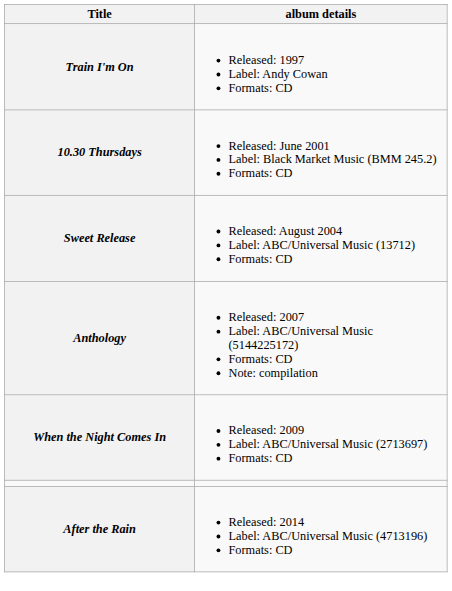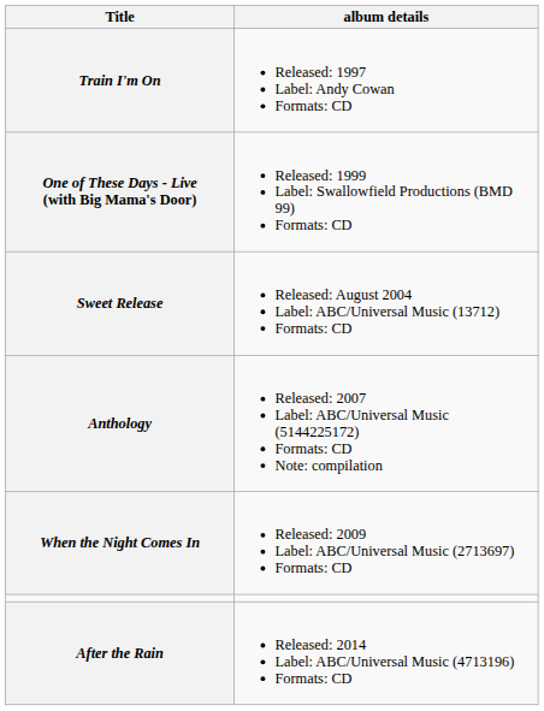 <table class="wikitable plainrowheaders">
 <tr>
 <th scope="col" rowspan="1" style="width:15em;">Title</th>
 <th scope="col" rowspan="1" style="width:20em;">album details</th>
 </tr>
 <tr>
 <th scope="row"><em>Train I'm On</em></th>
 <td><br><ul><li>Released: 1997</li><li>Label: Andy Cowan</li><li>Formats: CD</li></ul></td>
 </tr>
 <tr>
-<th scope="row"><em>10.30 Thursdays</em></th>
-<td><br><ul><li>Released: June 2001</li><li>Label: Black Market Music (BMM 245.2)</li><li>Formats: CD</li></ul></td>
+<th scope="row"><em>One of These Days - Live</em> <br>(with Big Mama's Door)</th>
+<td><br><ul><li>Released: 1999</li><li>Label: Swallowfield Productions (BMD 99)</li><li>Formats: CD</li></ul></td>
 </tr>
 <tr>
 <th scope="row"><em>Sweet Release</em></th>
 <td><br><ul><li>Released: August 2004</li><li>Label: ABC/Universal Music (13712)</li><li>Formats: CD</li></ul></td>
 </tr>
 <tr>
 <th scope="row"><em>Anthology</em></th>
 <td><br><ul><li>Released: 2007</li><li>Label: ABC/Universal Music (5144225172)</li><li>Formats: CD</li><li>Note: compilation</li></ul></td>
 </tr>
 <tr>
 <th scope="row"><em>When the Night Comes In</em></th>
 <td><br><ul><li>Released: 2009</li><li>Label: ABC/Universal Music (2713697)</li><li>Formats: CD</li></ul></td>
 </tr>
 <tr>
 <td></td>
 </tr>
 <tr>
 <th scope="row"><em>After the Rain</em></th>
 <td><br><ul><li>Released: 2014</li><li>Label: ABC/Universal Music (4713196)</li><li>Formats: CD</li></ul></td>
 </tr>
 </table>
